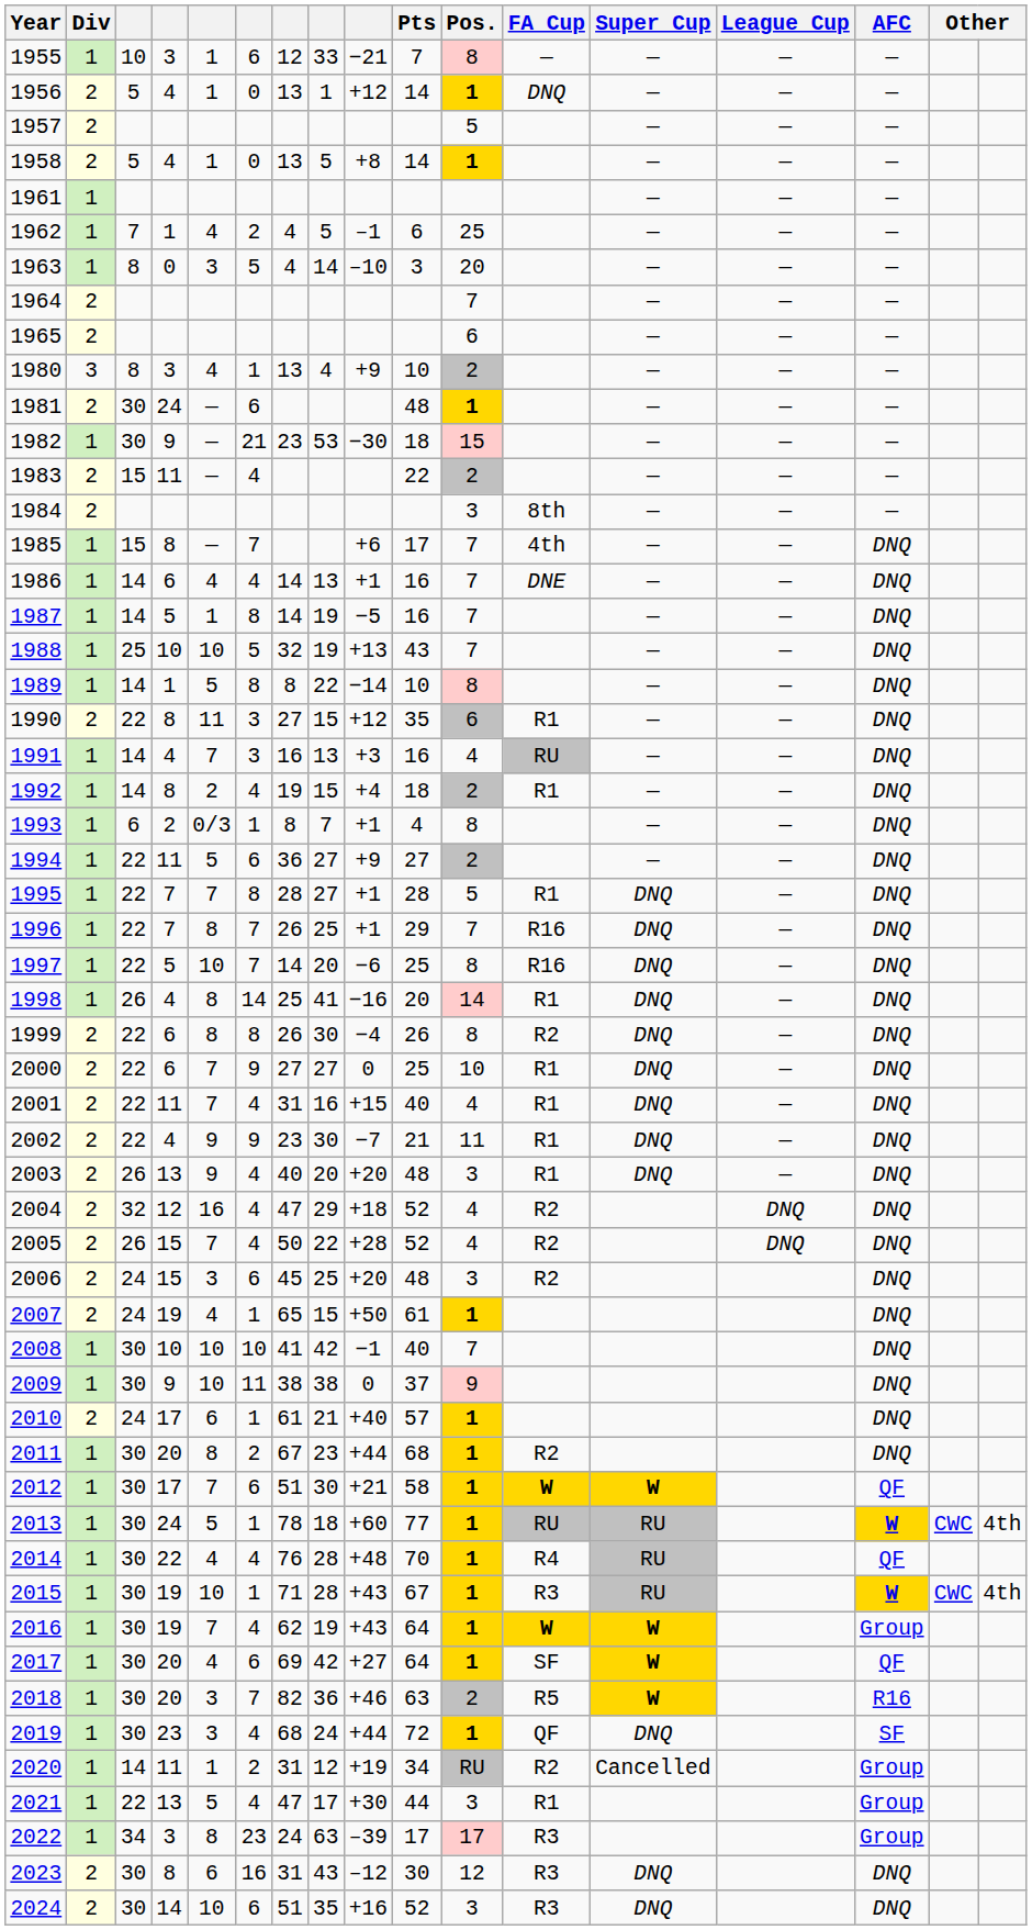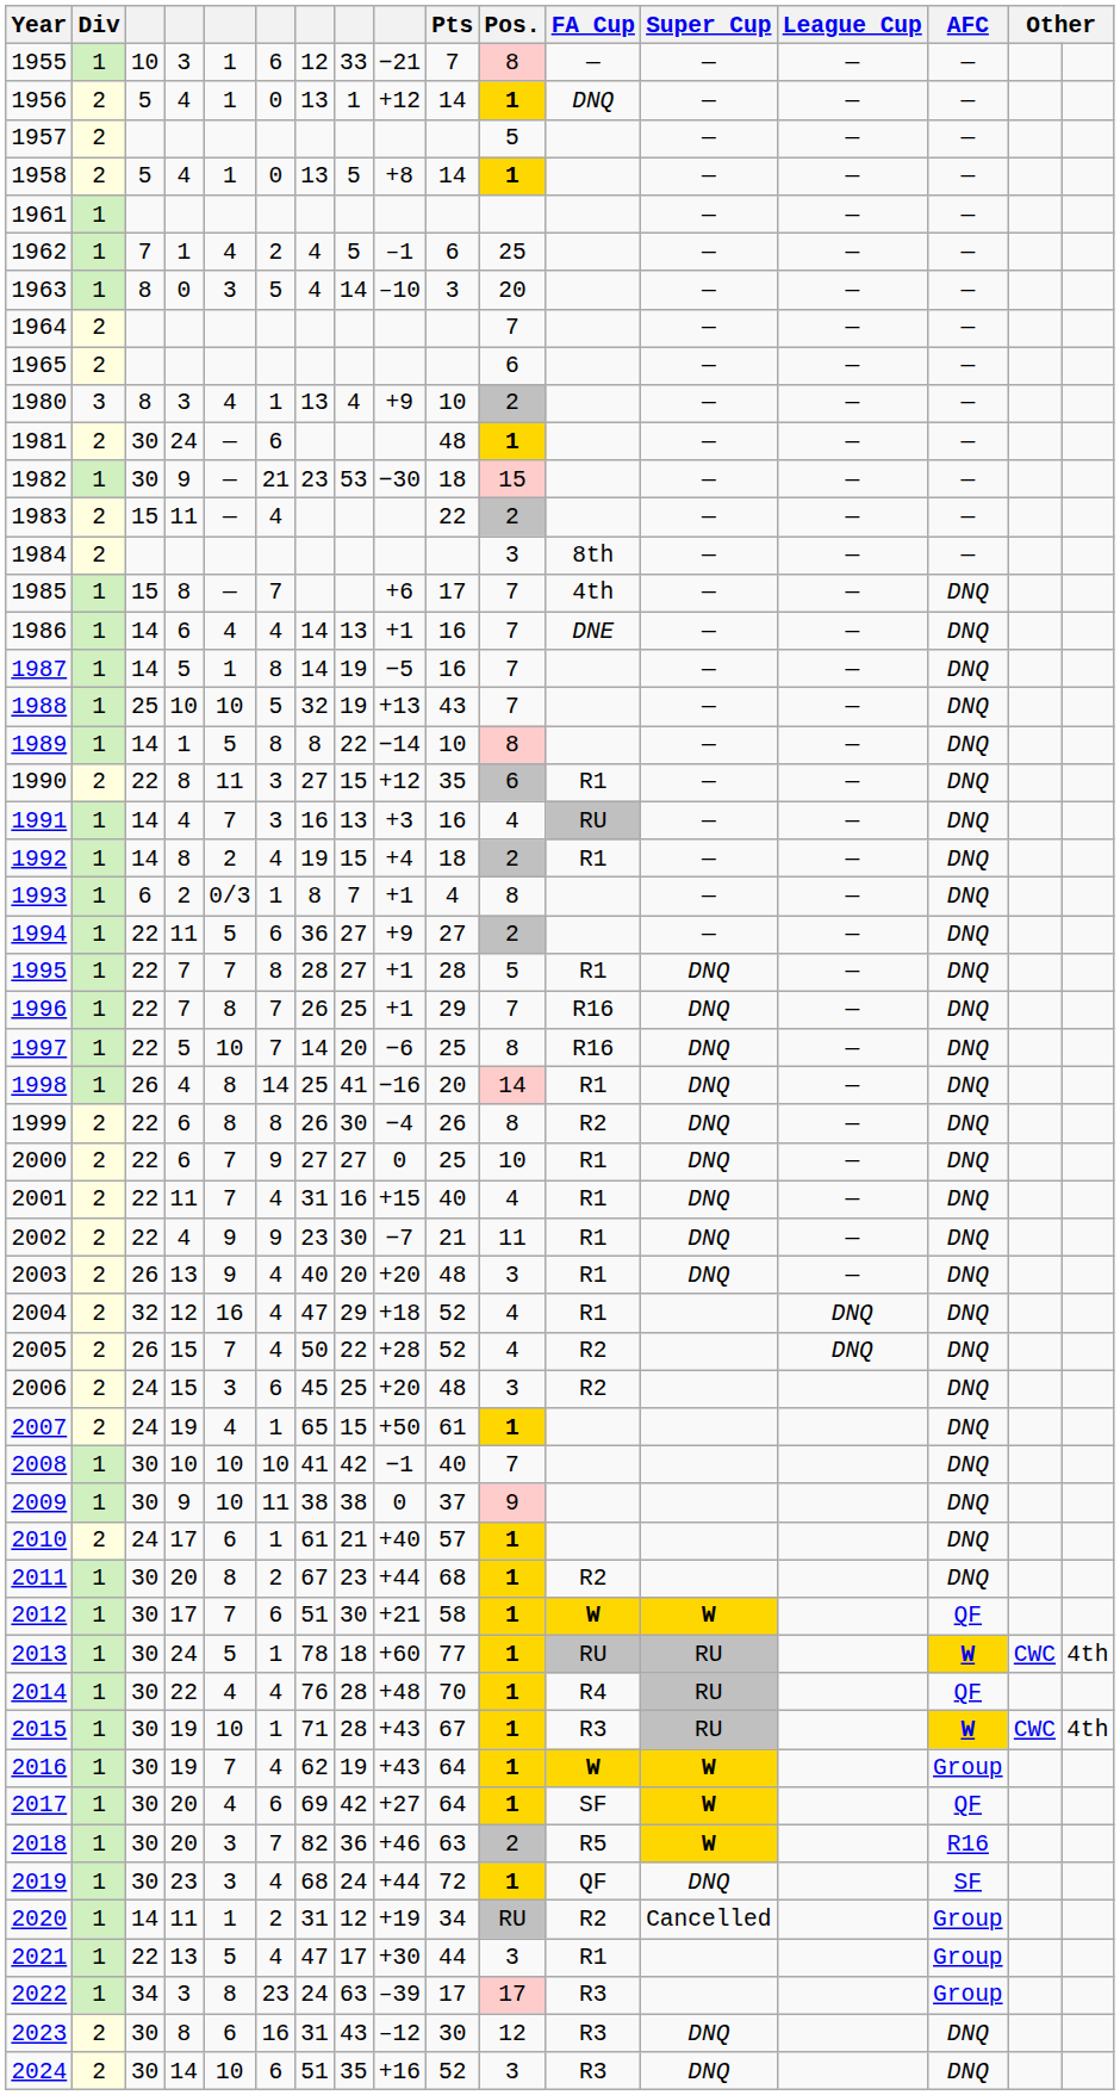 <table class="wikitable sortable" style=text-align:Center>
 <tr>
 <th>Year</th>
 <th>Div</th>
 <th></th>
 <th></th>
 <th></th>
 <th></th>
 <th></th>
 <th></th>
 <th></th>
 <th>Pts</th>
 <th>Pos.</th>
 <th><a href='#'>FA Cup</a></th>
 <th><a href='#'>Super Cup</a></th>
 <th><a href='#'>League Cup</a></th>
 <th><a href='#'>AFC</a></th>
 <th colspan=2>Other</th>
 </tr>
 <tr>
 <td>1955</td>
 <td bgcolor=#D0F0C0>1</td>
 <td>10</td>
 <td>3</td>
 <td>1</td>
 <td>6</td>
 <td>12</td>
 <td>33</td>
 <td>−21</td>
 <td>7</td>
 <td bgcolor=#FFCCCC>8</td>
 <td>—</td>
 <td>—</td>
 <td>—</td>
 <td>—</td>
 <td></td>
 <td></td>
 </tr>
 <tr>
 <td>1956</td>
 <td bgcolor=#FFFFE0>2</td>
 <td>5</td>
 <td>4</td>
 <td>1</td>
 <td>0</td>
 <td>13</td>
 <td>1</td>
 <td>+12</td>
 <td>14</td>
 <td bgcolor=gold><strong>1</strong></td>
 <td><em>DNQ</em></td>
 <td>—</td>
 <td>—</td>
 <td>—</td>
 <td></td>
 <td></td>
 </tr>
 <tr>
 <td>1957</td>
 <td bgcolor=#FFFFE0>2</td>
 <td></td>
 <td></td>
 <td></td>
 <td></td>
 <td></td>
 <td></td>
 <td></td>
 <td></td>
 <td>5</td>
 <td></td>
 <td>—</td>
 <td>—</td>
 <td>—</td>
 <td></td>
 <td></td>
 </tr>
 <tr>
 <td>1958</td>
 <td bgcolor=#FFFFE0>2</td>
 <td>5</td>
 <td>4</td>
 <td>1</td>
 <td>0</td>
 <td>13</td>
 <td>5</td>
 <td>+8</td>
 <td>14</td>
 <td bgcolor=gold><strong>1</strong></td>
 <td></td>
 <td>—</td>
 <td>—</td>
 <td>—</td>
 <td></td>
 <td></td>
 </tr>
 <tr>
 <td>1961</td>
 <td bgcolor=#D0F0C0>1</td>
 <td></td>
 <td></td>
 <td></td>
 <td></td>
 <td></td>
 <td></td>
 <td></td>
 <td></td>
 <td></td>
 <td></td>
 <td>—</td>
 <td>—</td>
 <td>—</td>
 <td></td>
 <td></td>
 </tr>
 <tr>
 <td>1962</td>
 <td bgcolor=#D0F0C0>1</td>
 <td>7</td>
 <td>1</td>
 <td>4</td>
 <td>2</td>
 <td>4</td>
 <td>5</td>
 <td>–1</td>
 <td>6</td>
 <td>25</td>
 <td></td>
 <td>—</td>
 <td>—</td>
 <td>—</td>
 <td></td>
 <td></td>
 </tr>
 <tr>
 <td>1963</td>
 <td bgcolor=#D0F0C0>1</td>
 <td>8</td>
 <td>0</td>
 <td>3</td>
 <td>5</td>
 <td>4</td>
 <td>14</td>
 <td>–10</td>
 <td>3</td>
 <td>20</td>
 <td></td>
 <td>—</td>
 <td>—</td>
 <td>—</td>
 <td></td>
 <td></td>
 </tr>
 <tr>
 <td>1964</td>
 <td bgcolor=#FFFFE0>2</td>
 <td></td>
 <td></td>
 <td></td>
 <td></td>
 <td></td>
 <td></td>
 <td></td>
 <td></td>
 <td>7</td>
 <td></td>
 <td>—</td>
 <td>—</td>
 <td>—</td>
 <td></td>
 <td></td>
 </tr>
 <tr>
 <td>1965</td>
 <td bgcolor=#FFFFE0>2</td>
 <td></td>
 <td></td>
 <td></td>
 <td></td>
 <td></td>
 <td></td>
 <td></td>
 <td></td>
 <td>6</td>
 <td></td>
 <td>—</td>
 <td>—</td>
 <td>—</td>
 <td></td>
 <td></td>
 </tr>
 <tr>
 <td>1980</td>
 <td>3</td>
 <td>8</td>
 <td>3</td>
 <td>4</td>
 <td>1</td>
 <td>13</td>
 <td>4</td>
 <td>+9</td>
 <td>10</td>
 <td bgcolor=silver>2</td>
 <td></td>
 <td>—</td>
 <td>—</td>
 <td>—</td>
 <td></td>
 <td></td>
 </tr>
 <tr>
 <td>1981</td>
 <td bgcolor=#FFFFE0>2</td>
 <td>30</td>
 <td>24</td>
 <td>—</td>
 <td>6</td>
 <td></td>
 <td></td>
 <td></td>
 <td>48</td>
 <td bgcolor=gold><strong>1</strong></td>
 <td></td>
 <td>—</td>
 <td>—</td>
 <td>—</td>
 <td></td>
 <td></td>
 </tr>
 <tr>
 <td>1982</td>
 <td bgcolor=#D0F0C0>1</td>
 <td>30</td>
 <td>9</td>
 <td>—</td>
 <td>21</td>
 <td>23</td>
 <td>53</td>
 <td>−30</td>
 <td>18</td>
 <td bgcolor=#FFCCCC>15</td>
 <td></td>
 <td>—</td>
 <td>—</td>
 <td>—</td>
 <td></td>
 <td></td>
 </tr>
 <tr>
 <td>1983</td>
 <td bgcolor=#FFFFE0>2</td>
 <td>15</td>
 <td>11</td>
 <td>—</td>
 <td>4</td>
 <td></td>
 <td></td>
 <td></td>
 <td>22</td>
 <td bgcolor=silver>2</td>
 <td></td>
 <td>—</td>
 <td>—</td>
 <td>—</td>
 <td></td>
 <td></td>
 </tr>
 <tr>
 <td>1984</td>
 <td bgcolor=#FFFFE0>2</td>
 <td></td>
 <td></td>
 <td></td>
 <td></td>
 <td></td>
 <td></td>
 <td></td>
 <td></td>
 <td>3</td>
 <td>8th</td>
 <td>—</td>
 <td>—</td>
 <td>—</td>
 <td></td>
 <td></td>
 </tr>
 <tr>
 <td>1985</td>
 <td bgcolor=#D0F0C0>1</td>
 <td>15</td>
 <td>8</td>
 <td>—</td>
 <td>7</td>
 <td></td>
 <td></td>
 <td>+6</td>
 <td>17</td>
 <td>7</td>
 <td>4th</td>
 <td>—</td>
 <td>—</td>
 <td><em>DNQ</em></td>
 <td></td>
 <td></td>
 </tr>
 <tr>
 <td>1986</td>
 <td bgcolor=#D0F0C0>1</td>
 <td>14</td>
 <td>6</td>
 <td>4</td>
 <td>4</td>
 <td>14</td>
 <td>13</td>
 <td>+1</td>
 <td>16</td>
 <td>7</td>
 <td><em>DNE</em></td>
 <td>—</td>
 <td>—</td>
 <td><em>DNQ</em></td>
 <td></td>
 <td></td>
 </tr>
 <tr>
 <td><a href='#'>1987</a></td>
 <td bgcolor=#D0F0C0>1</td>
 <td>14</td>
 <td>5</td>
 <td>1</td>
 <td>8</td>
 <td>14</td>
 <td>19</td>
 <td>−5</td>
 <td>16</td>
 <td>7</td>
 <td></td>
 <td>—</td>
 <td>—</td>
 <td><em>DNQ</em></td>
 <td></td>
 <td></td>
 </tr>
 <tr>
 <td><a href='#'>1988</a></td>
 <td bgcolor=#D0F0C0>1</td>
 <td>25</td>
 <td>10</td>
 <td>10</td>
 <td>5</td>
 <td>32</td>
 <td>19</td>
 <td>+13</td>
 <td>43</td>
 <td>7</td>
 <td></td>
 <td>—</td>
 <td>—</td>
 <td><em>DNQ</em></td>
 <td></td>
 <td></td>
 </tr>
 <tr>
 <td><a href='#'>1989</a></td>
 <td bgcolor=#D0F0C0>1</td>
 <td>14</td>
 <td>1</td>
 <td>5</td>
 <td>8</td>
 <td>8</td>
 <td>22</td>
 <td>−14</td>
 <td>10</td>
 <td bgcolor=#FFCCCC>8</td>
 <td></td>
 <td>—</td>
 <td>—</td>
 <td><em>DNQ</em></td>
 <td></td>
 <td></td>
 </tr>
 <tr>
 <td>1990</td>
 <td bgcolor=#FFFFE0>2</td>
 <td>22</td>
 <td>8</td>
 <td>11</td>
 <td>3</td>
 <td>27</td>
 <td>15</td>
 <td>+12</td>
 <td>35</td>
 <td bgcolor=silver>6</td>
 <td>R1</td>
 <td>—</td>
 <td>—</td>
 <td><em>DNQ</em></td>
 <td></td>
 <td></td>
 </tr>
 <tr>
 <td><a href='#'>1991</a></td>
 <td bgcolor=#D0F0C0>1</td>
 <td>14</td>
 <td>4</td>
 <td>7</td>
 <td>3</td>
 <td>16</td>
 <td>13</td>
 <td>+3</td>
 <td>16</td>
 <td>4</td>
 <td bgcolor=silver>RU</td>
 <td>—</td>
 <td>—</td>
 <td><em>DNQ</em></td>
 <td></td>
 <td></td>
 </tr>
 <tr>
 <td><a href='#'>1992</a></td>
 <td bgcolor=#D0F0C0>1</td>
 <td>14</td>
 <td>8</td>
 <td>2</td>
 <td>4</td>
 <td>19</td>
 <td>15</td>
 <td>+4</td>
 <td>18</td>
 <td bgcolor=silver>2</td>
 <td>R1</td>
 <td>—</td>
 <td>—</td>
 <td><em>DNQ</em></td>
 <td></td>
 <td></td>
 </tr>
 <tr>
 <td><a href='#'>1993</a></td>
 <td bgcolor=#D0F0C0>1</td>
 <td>6</td>
 <td>2</td>
 <td>0/3</td>
 <td>1</td>
 <td>8</td>
 <td>7</td>
 <td>+1</td>
 <td>4</td>
 <td>8</td>
 <td></td>
 <td>—</td>
 <td>—</td>
 <td><em>DNQ</em></td>
 <td></td>
 <td></td>
 </tr>
 <tr>
 <td><a href='#'>1994</a></td>
 <td bgcolor=#D0F0C0>1</td>
 <td>22</td>
 <td>11</td>
 <td>5</td>
 <td>6</td>
 <td>36</td>
 <td>27</td>
 <td>+9</td>
 <td>27</td>
 <td bgcolor=silver>2</td>
 <td></td>
 <td>—</td>
 <td>—</td>
 <td><em>DNQ</em></td>
 <td></td>
 <td></td>
 </tr>
 <tr>
 <td><a href='#'>1995</a></td>
 <td bgcolor=#D0F0C0>1</td>
 <td>22</td>
 <td>7</td>
 <td>7</td>
 <td>8</td>
 <td>28</td>
 <td>27</td>
 <td>+1</td>
 <td>28</td>
 <td>5</td>
 <td>R1</td>
 <td><em>DNQ</em></td>
 <td>—</td>
 <td><em>DNQ</em></td>
 <td></td>
 <td></td>
 </tr>
 <tr>
 <td><a href='#'>1996</a></td>
 <td bgcolor=#D0F0C0>1</td>
 <td>22</td>
 <td>7</td>
 <td>8</td>
 <td>7</td>
 <td>26</td>
 <td>25</td>
 <td>+1</td>
 <td>29</td>
 <td>7</td>
 <td>R16</td>
 <td><em>DNQ</em></td>
 <td>—</td>
 <td><em>DNQ</em></td>
 <td></td>
 <td></td>
 </tr>
 <tr>
 <td><a href='#'>1997</a></td>
 <td bgcolor=#D0F0C0>1</td>
 <td>22</td>
 <td>5</td>
 <td>10</td>
 <td>7</td>
 <td>14</td>
 <td>20</td>
 <td>−6</td>
 <td>25</td>
 <td>8</td>
 <td>R16</td>
 <td><em>DNQ</em></td>
 <td>—</td>
 <td><em>DNQ</em></td>
 <td></td>
 <td></td>
 </tr>
 <tr>
 <td><a href='#'>1998</a></td>
 <td bgcolor=#D0F0C0>1</td>
 <td>26</td>
 <td>4</td>
 <td>8</td>
 <td>14</td>
 <td>25</td>
 <td>41</td>
 <td>−16</td>
 <td>20</td>
 <td bgcolor=#FFCCCC>14</td>
 <td>R1</td>
 <td><em>DNQ</em></td>
 <td>—</td>
 <td><em>DNQ</em></td>
 <td></td>
 <td></td>
 </tr>
 <tr>
 <td>1999</td>
 <td bgcolor=#FFFFE0>2</td>
 <td>22</td>
 <td>6</td>
 <td>8</td>
 <td>8</td>
 <td>26</td>
 <td>30</td>
 <td>−4</td>
 <td>26</td>
 <td>8</td>
 <td>R2</td>
 <td><em>DNQ</em></td>
 <td>—</td>
 <td><em>DNQ</em></td>
 <td></td>
 <td></td>
 </tr>
 <tr>
 <td>2000</td>
 <td bgcolor=#FFFFE0>2</td>
 <td>22</td>
 <td>6</td>
 <td>7</td>
 <td>9</td>
 <td>27</td>
 <td>27</td>
 <td>0</td>
 <td>25</td>
 <td>10</td>
 <td>R1</td>
 <td><em>DNQ</em></td>
 <td>—</td>
 <td><em>DNQ</em></td>
 <td></td>
 <td></td>
 </tr>
 <tr>
 <td>2001</td>
 <td bgcolor=#FFFFE0>2</td>
 <td>22</td>
 <td>11</td>
 <td>7</td>
 <td>4</td>
 <td>31</td>
 <td>16</td>
 <td>+15</td>
 <td>40</td>
 <td>4</td>
 <td>R1</td>
 <td><em>DNQ</em></td>
 <td>—</td>
 <td><em>DNQ</em></td>
 <td></td>
 <td></td>
 </tr>
 <tr>
 <td>2002</td>
 <td bgcolor=#FFFFE0>2</td>
 <td>22</td>
 <td>4</td>
 <td>9</td>
 <td>9</td>
 <td>23</td>
 <td>30</td>
 <td>−7</td>
 <td>21</td>
 <td>11</td>
 <td>R1</td>
 <td><em>DNQ</em></td>
 <td>—</td>
 <td><em>DNQ</em></td>
 <td></td>
 <td></td>
 </tr>
 <tr>
 <td>2003</td>
 <td bgcolor=#FFFFE0>2</td>
 <td>26</td>
 <td>13</td>
 <td>9</td>
 <td>4</td>
 <td>40</td>
 <td>20</td>
 <td>+20</td>
 <td>48</td>
 <td>3</td>
 <td>R1</td>
 <td><em>DNQ</em></td>
 <td>—</td>
 <td><em>DNQ</em></td>
 <td></td>
 <td></td>
 </tr>
 <tr>
 <td>2004</td>
 <td bgcolor=#FFFFE0>2</td>
 <td>32</td>
 <td>12</td>
 <td>16</td>
 <td>4</td>
 <td>47</td>
 <td>29</td>
 <td>+18</td>
 <td>52</td>
 <td>4</td>
-<td>R2</td>
+<td>R1</td>
 <td></td>
 <td><em>DNQ</em></td>
 <td><em>DNQ</em></td>
 <td></td>
 <td></td>
 </tr>
 <tr>
 <td>2005</td>
 <td bgcolor=#FFFFE0>2</td>
 <td>26</td>
 <td>15</td>
 <td>7</td>
 <td>4</td>
 <td>50</td>
 <td>22</td>
 <td>+28</td>
 <td>52</td>
 <td>4</td>
 <td>R2</td>
 <td></td>
 <td><em>DNQ</em></td>
 <td><em>DNQ</em></td>
 <td></td>
 <td></td>
 </tr>
 <tr>
 <td>2006</td>
 <td bgcolor=#FFFFE0>2</td>
 <td>24</td>
 <td>15</td>
 <td>3</td>
 <td>6</td>
 <td>45</td>
 <td>25</td>
 <td>+20</td>
 <td>48</td>
 <td>3</td>
 <td>R2</td>
 <td></td>
 <td></td>
 <td><em>DNQ</em></td>
 <td></td>
 <td></td>
 </tr>
 <tr>
 <td><a href='#'>2007</a></td>
 <td bgcolor=#FFFFE0>2</td>
 <td>24</td>
 <td>19</td>
 <td>4</td>
 <td>1</td>
 <td>65</td>
 <td>15</td>
 <td>+50</td>
 <td>61</td>
 <td bgcolor=gold><strong>1</strong></td>
 <td></td>
 <td></td>
 <td></td>
 <td><em>DNQ</em></td>
 <td></td>
 <td></td>
 </tr>
 <tr>
 <td><a href='#'>2008</a></td>
 <td bgcolor=#D0F0C0>1</td>
 <td>30</td>
 <td>10</td>
 <td>10</td>
 <td>10</td>
 <td>41</td>
 <td>42</td>
 <td>−1</td>
 <td>40</td>
 <td>7</td>
 <td></td>
 <td></td>
 <td></td>
 <td><em>DNQ</em></td>
 <td></td>
 <td></td>
 </tr>
 <tr>
 <td><a href='#'>2009</a></td>
 <td bgcolor=#D0F0C0>1</td>
 <td>30</td>
 <td>9</td>
 <td>10</td>
 <td>11</td>
 <td>38</td>
 <td>38</td>
 <td>0</td>
 <td>37</td>
 <td bgcolor=#FFCCCC>9</td>
 <td></td>
 <td></td>
 <td></td>
 <td><em>DNQ</em></td>
 <td></td>
 <td></td>
 </tr>
 <tr>
 <td><a href='#'>2010</a></td>
 <td bgcolor=#FFFFE0>2</td>
 <td>24</td>
 <td>17</td>
 <td>6</td>
 <td>1</td>
 <td>61</td>
 <td>21</td>
 <td>+40</td>
 <td>57</td>
 <td bgcolor=gold><strong>1</strong></td>
 <td></td>
 <td></td>
 <td></td>
 <td><em>DNQ</em></td>
 <td></td>
 <td></td>
 </tr>
 <tr>
 <td><a href='#'>2011</a></td>
 <td bgcolor=#D0F0C0>1</td>
 <td>30</td>
 <td>20</td>
 <td>8</td>
 <td>2</td>
 <td>67</td>
 <td>23</td>
 <td>+44</td>
 <td>68</td>
 <td bgcolor=gold><strong>1</strong></td>
 <td>R2</td>
 <td></td>
 <td></td>
 <td><em>DNQ</em></td>
 <td></td>
 <td></td>
 </tr>
 <tr>
 <td><a href='#'>2012</a></td>
 <td bgcolor=#D0F0C0>1</td>
 <td>30</td>
 <td>17</td>
 <td>7</td>
 <td>6</td>
 <td>51</td>
 <td>30</td>
 <td>+21</td>
 <td>58</td>
 <td bgcolor=gold><strong>1</strong></td>
 <td bgcolor=gold><strong>W</strong></td>
 <td bgcolor=gold><strong>W</strong></td>
 <td></td>
 <td><a href='#'>QF</a></td>
 <td></td>
 <td></td>
 </tr>
 <tr>
 <td><a href='#'>2013</a></td>
 <td bgcolor=#D0F0C0>1</td>
 <td>30</td>
 <td>24</td>
 <td>5</td>
 <td>1</td>
 <td>78</td>
 <td>18</td>
 <td>+60</td>
 <td>77</td>
 <td bgcolor=gold><strong>1</strong></td>
 <td bgcolor=silver>RU</td>
 <td bgcolor=silver>RU</td>
 <td></td>
 <td bgcolor=gold><strong><a href='#'>W</a></strong></td>
 <td><a href='#'>CWC</a></td>
 <td>4th</td>
 </tr>
 <tr>
 <td><a href='#'>2014</a></td>
 <td bgcolor=#D0F0C0>1</td>
 <td>30</td>
 <td>22</td>
 <td>4</td>
 <td>4</td>
 <td>76</td>
 <td>28</td>
 <td>+48</td>
 <td>70</td>
 <td bgcolor=gold><strong>1</strong></td>
 <td>R4</td>
 <td bgcolor=silver>RU</td>
 <td></td>
 <td><a href='#'>QF</a></td>
 <td></td>
 <td></td>
 </tr>
 <tr>
 <td><a href='#'>2015</a></td>
 <td bgcolor=#D0F0C0>1</td>
 <td>30</td>
 <td>19</td>
 <td>10</td>
 <td>1</td>
 <td>71</td>
 <td>28</td>
 <td>+43</td>
 <td>67</td>
 <td bgcolor=gold><strong>1</strong></td>
 <td>R3</td>
 <td bgcolor=silver>RU</td>
 <td></td>
 <td bgcolor=gold><strong><a href='#'>W</a></strong></td>
 <td><a href='#'>CWC</a></td>
 <td>4th</td>
 </tr>
 <tr>
 <td><a href='#'>2016</a></td>
 <td bgcolor=#D0F0C0>1</td>
 <td>30</td>
 <td>19</td>
 <td>7</td>
 <td>4</td>
 <td>62</td>
 <td>19</td>
 <td>+43</td>
 <td>64</td>
 <td bgcolor=gold><strong>1</strong></td>
 <td bgcolor=gold><strong>W</strong></td>
 <td bgcolor=gold><strong>W</strong></td>
 <td></td>
 <td><a href='#'>Group</a></td>
 <td></td>
 <td></td>
 </tr>
 <tr>
 <td><a href='#'>2017</a></td>
 <td bgcolor=#D0F0C0>1</td>
 <td>30</td>
 <td>20</td>
 <td>4</td>
 <td>6</td>
 <td>69</td>
 <td>42</td>
 <td>+27</td>
 <td>64</td>
 <td bgcolor=gold><strong>1</strong></td>
 <td>SF</td>
 <td bgcolor=gold><strong>W</strong></td>
 <td></td>
 <td><a href='#'>QF</a></td>
 <td></td>
 <td></td>
 </tr>
 <tr>
 <td><a href='#'>2018</a></td>
 <td bgcolor=#D0F0C0>1</td>
 <td>30</td>
 <td>20</td>
 <td>3</td>
 <td>7</td>
 <td>82</td>
 <td>36</td>
 <td>+46</td>
 <td>63</td>
 <td bgcolor="silver">2</td>
 <td>R5</td>
 <td bgcolor=gold><strong>W</strong></td>
 <td></td>
 <td><a href='#'>R16</a></td>
 <td></td>
 <td></td>
 </tr>
 <tr>
 <td><a href='#'>2019</a></td>
 <td bgcolor=#D0F0C0>1</td>
 <td>30</td>
 <td>23</td>
 <td>3</td>
 <td>4</td>
 <td>68</td>
 <td>24</td>
 <td>+44</td>
 <td>72</td>
 <td bgcolor=gold><strong>1</strong></td>
 <td>QF</td>
 <td><em>DNQ</em></td>
 <td></td>
 <td><a href='#'>SF</a></td>
 <td></td>
 <td></td>
 </tr>
 <tr>
 <td><a href='#'>2020</a></td>
 <td bgcolor=#D0F0C0>1</td>
 <td>14</td>
 <td>11</td>
 <td>1</td>
 <td>2</td>
 <td>31</td>
 <td>12</td>
 <td>+19</td>
 <td>34</td>
 <td bgcolor=silver>RU</td>
 <td>R2</td>
 <td>Cancelled</td>
 <td></td>
 <td><a href='#'>Group</a></td>
 <td></td>
 <td></td>
 </tr>
 <tr>
 <td><a href='#'>2021</a></td>
 <td bgcolor=#D0F0C0>1</td>
 <td>22</td>
 <td>13</td>
 <td>5</td>
 <td>4</td>
 <td>47</td>
 <td>17</td>
 <td>+30</td>
 <td>44</td>
 <td>3</td>
 <td>R1</td>
 <td></td>
 <td></td>
 <td><a href='#'>Group</a></td>
 <td></td>
 <td></td>
 </tr>
 <tr>
 <td><a href='#'>2022</a></td>
 <td bgcolor=#D0F0C0>1</td>
 <td>34</td>
 <td>3</td>
 <td>8</td>
 <td>23</td>
 <td>24</td>
 <td>63</td>
 <td>–39</td>
 <td>17</td>
 <td bgcolor=#FFCCCC>17</td>
 <td>R3</td>
 <td></td>
 <td></td>
 <td><a href='#'>Group</a></td>
 <td></td>
 <td></td>
 </tr>
 <tr>
 <td><a href='#'>2023</a></td>
 <td bgcolor=#FFFFE0>2</td>
 <td>30</td>
 <td>8</td>
 <td>6</td>
 <td>16</td>
 <td>31</td>
 <td>43</td>
 <td>–12</td>
 <td>30</td>
 <td>12</td>
 <td>R3</td>
 <td><em>DNQ</em></td>
 <td></td>
 <td><em>DNQ</em></td>
 <td></td>
 <td></td>
 </tr>
 <tr>
 <td><a href='#'>2024</a></td>
 <td bgcolor=#FFFFE0>2</td>
 <td>30</td>
 <td>14</td>
 <td>10</td>
 <td>6</td>
 <td>51</td>
 <td>35</td>
 <td>+16</td>
 <td>52</td>
 <td>3</td>
 <td>R3</td>
 <td><em>DNQ</em></td>
 <td></td>
 <td><em>DNQ</em></td>
 <td></td>
 <td></td>
 </tr>
 </table>
